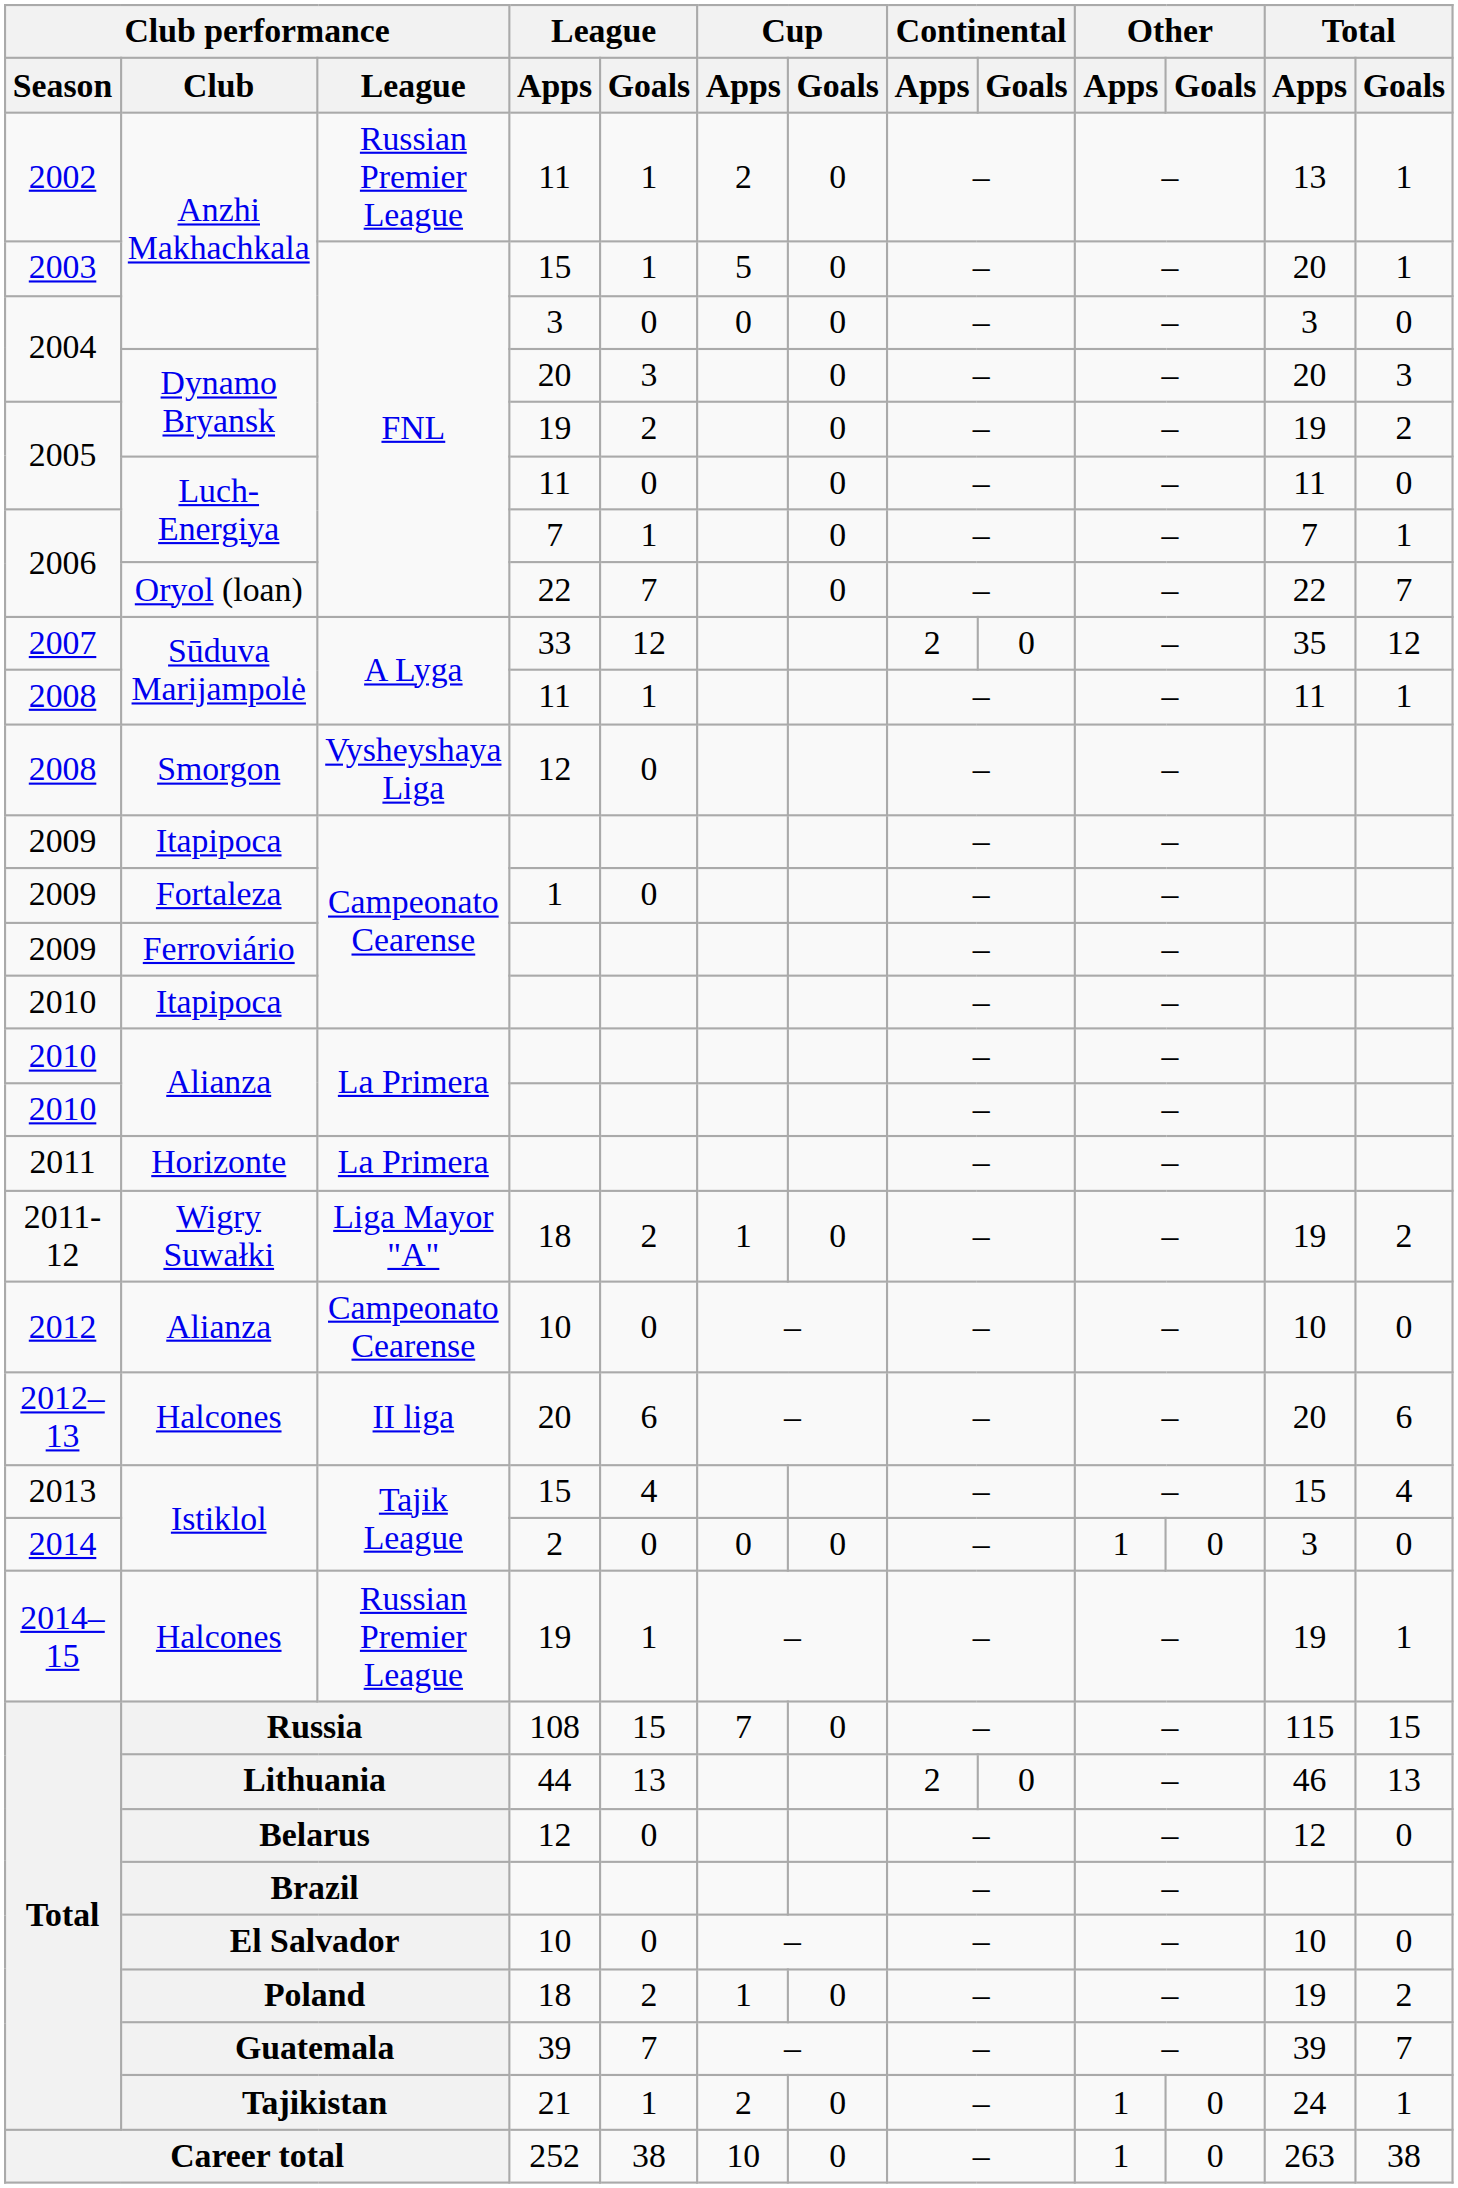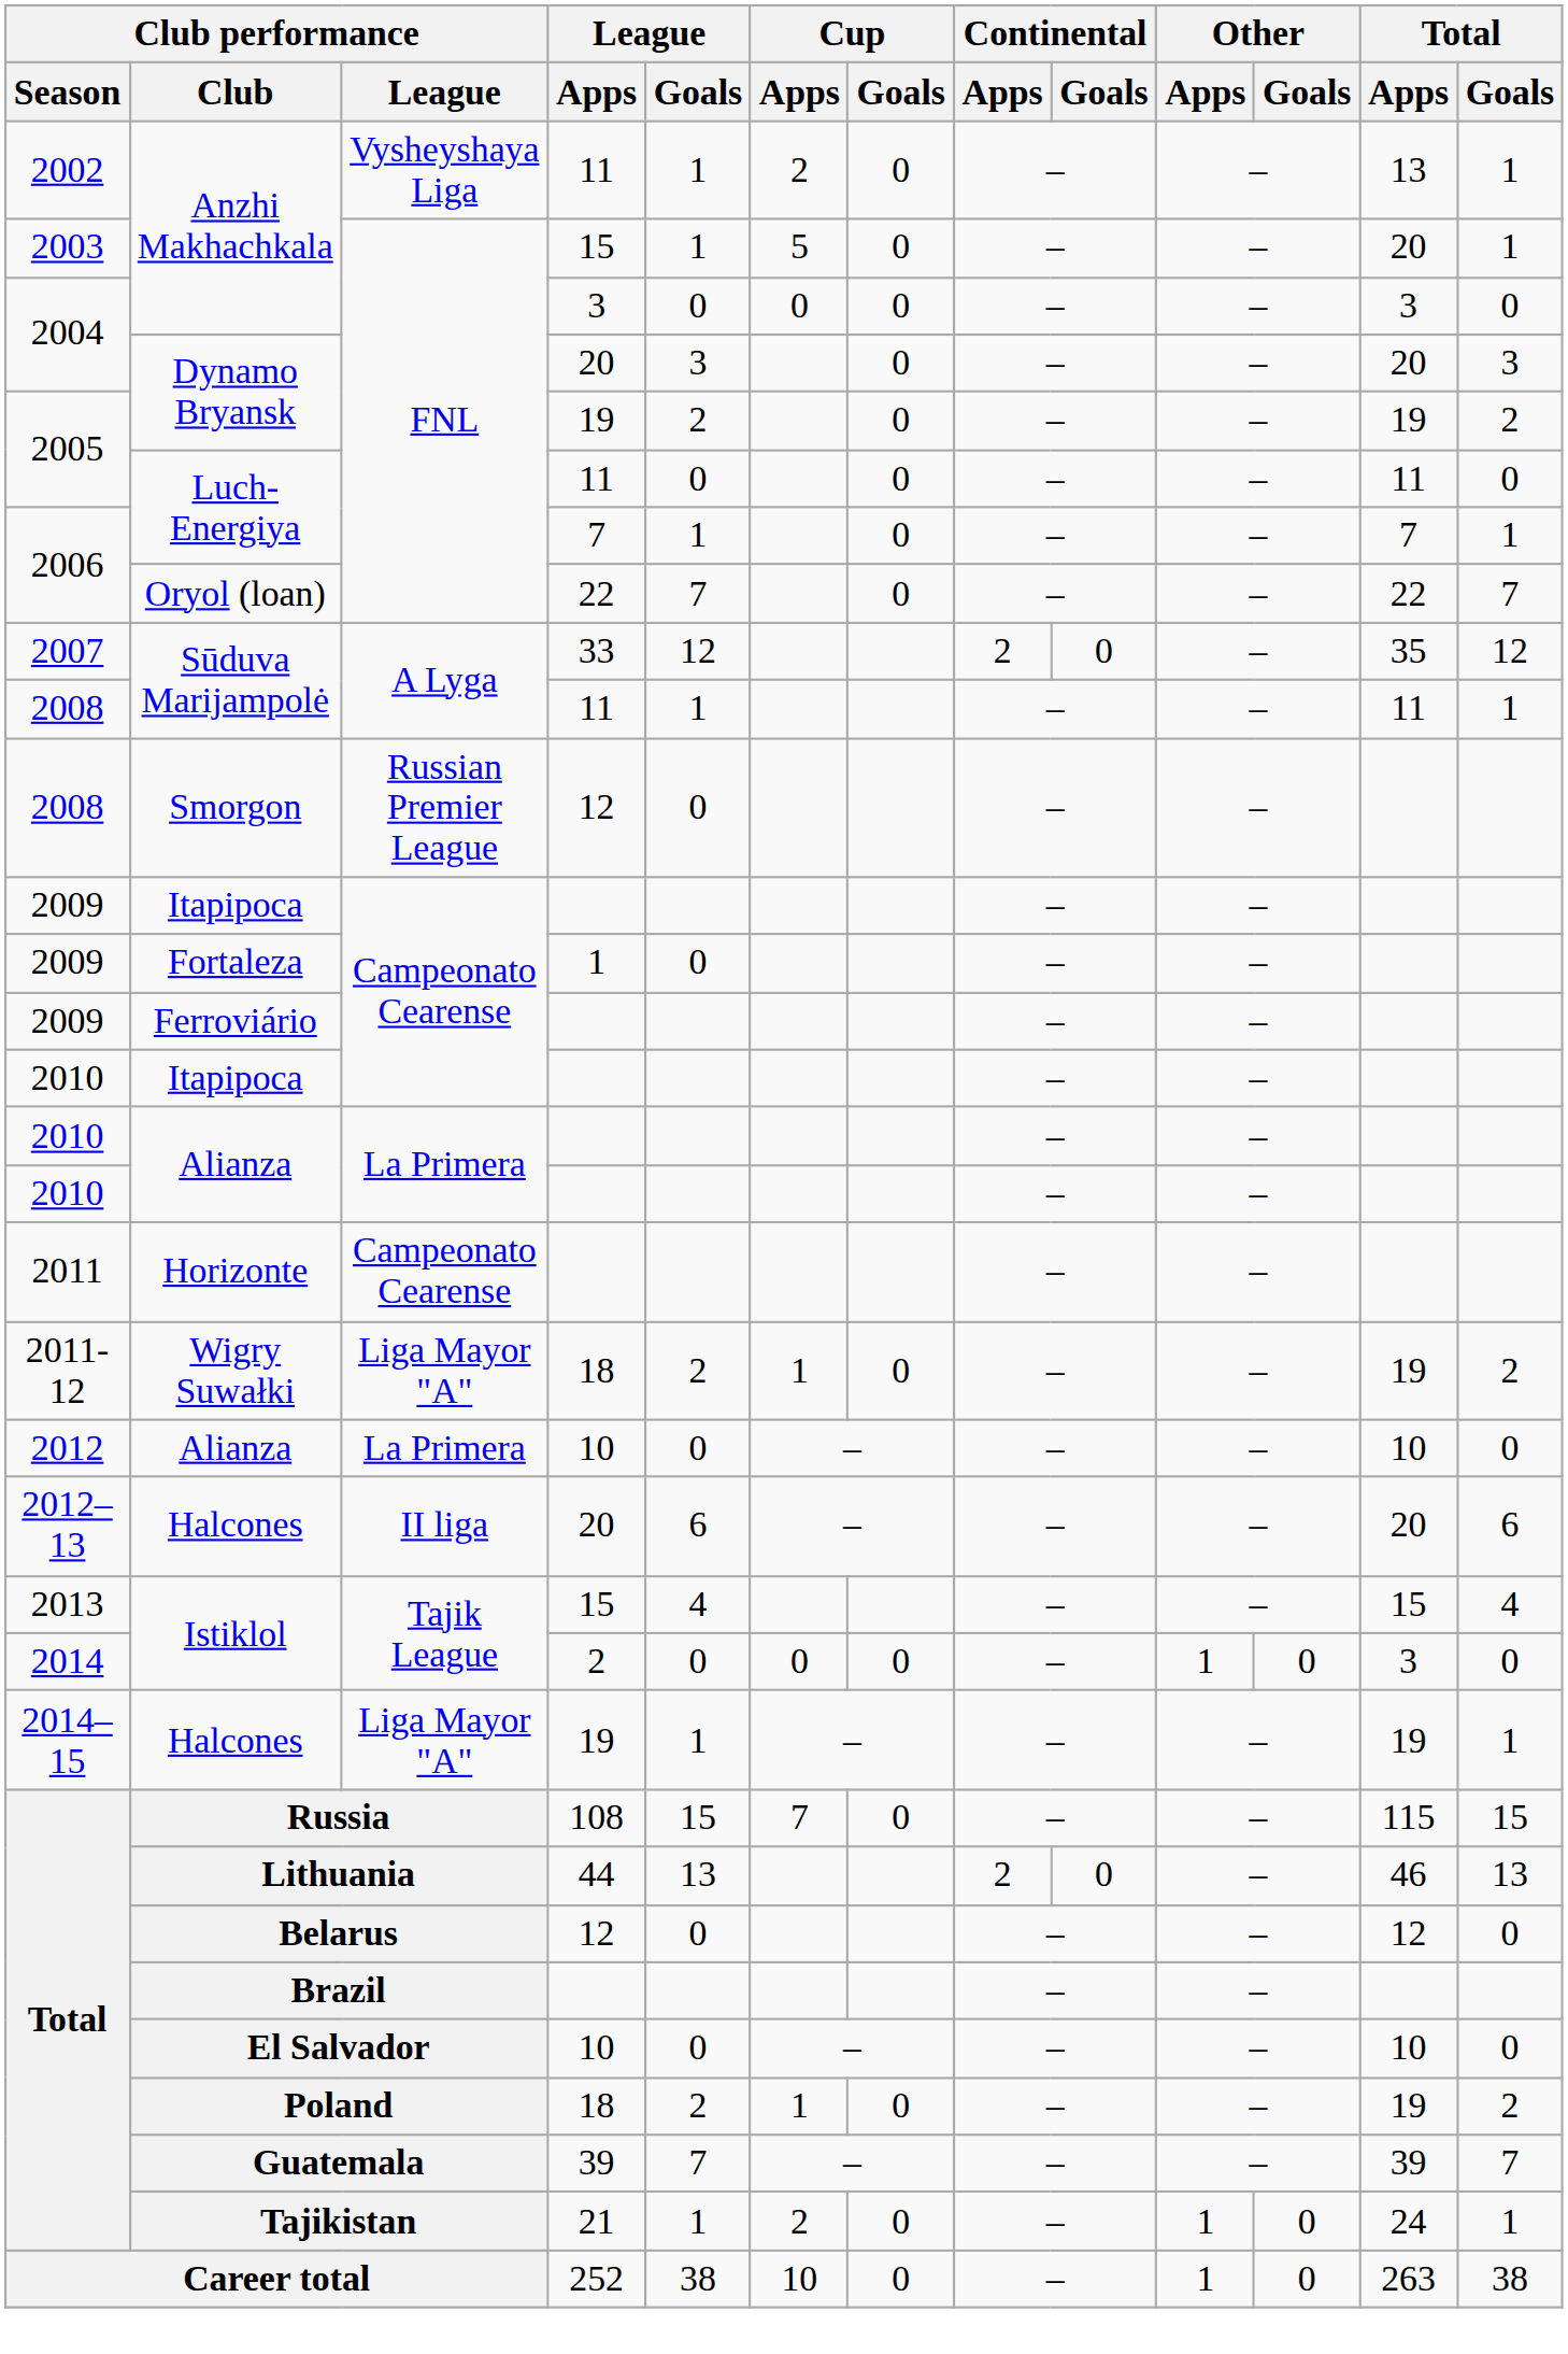 <table class="wikitable" style="text-align:center;">
 <tr>
 <th colspan=3>Club performance</th>
 <th colspan=2>League</th>
 <th colspan=2>Cup</th>
 <th colspan=2>Continental</th>
 <th colspan=2>Other</th>
 <th colspan=2>Total</th>
 </tr>
 <tr>
 <th>Season</th>
 <th>Club</th>
 <th>League</th>
 <th>Apps</th>
 <th>Goals</th>
 <th>Apps</th>
 <th>Goals</th>
 <th>Apps</th>
 <th>Goals</th>
 <th>Apps</th>
 <th>Goals</th>
 <th>Apps</th>
 <th>Goals</th>
 </tr>
 <tr>
 <td><a href='#'>2002</a></td>
 <td rowspan="3"><a href='#'>Anzhi Makhachkala</a></td>
-<td><a href='#'>Russian Premier League</a></td>
+<td><a href='#'>Vysheyshaya Liga</a></td>
 <td>11</td>
 <td>1</td>
 <td>2</td>
 <td>0</td>
 <td colspan="2">–</td>
 <td colspan="2">–</td>
 <td>13</td>
 <td>1</td>
 </tr>
 <tr>
 <td><a href='#'>2003</a></td>
 <td rowspan="7"><a href='#'>FNL</a></td>
 <td>15</td>
 <td>1</td>
 <td>5</td>
 <td>0</td>
 <td colspan="2">–</td>
 <td colspan="2">–</td>
 <td>20</td>
 <td>1</td>
 </tr>
 <tr>
 <td rowspan="2">2004</td>
 <td>3</td>
 <td>0</td>
 <td>0</td>
 <td>0</td>
 <td colspan="2">–</td>
 <td colspan="2">–</td>
 <td>3</td>
 <td>0</td>
 </tr>
 <tr>
 <td rowspan="2"><a href='#'>Dynamo Bryansk</a></td>
 <td>20</td>
 <td>3</td>
 <td></td>
 <td>0</td>
 <td colspan="2">–</td>
 <td colspan="2">–</td>
 <td>20</td>
 <td>3</td>
 </tr>
 <tr>
 <td rowspan="2">2005</td>
 <td>19</td>
 <td>2</td>
 <td></td>
 <td>0</td>
 <td colspan="2">–</td>
 <td colspan="2">–</td>
 <td>19</td>
 <td>2</td>
 </tr>
 <tr>
 <td rowspan="2"><a href='#'>Luch-Energiya</a></td>
 <td>11</td>
 <td>0</td>
 <td></td>
 <td>0</td>
 <td colspan="2">–</td>
 <td colspan="2">–</td>
 <td>11</td>
 <td>0</td>
 </tr>
 <tr>
 <td rowspan="2">2006</td>
 <td>7</td>
 <td>1</td>
 <td></td>
 <td>0</td>
 <td colspan="2">–</td>
 <td colspan="2">–</td>
 <td>7</td>
 <td>1</td>
 </tr>
 <tr>
 <td><a href='#'>Oryol</a> (loan)</td>
 <td>22</td>
 <td>7</td>
 <td></td>
 <td>0</td>
 <td colspan="2">–</td>
 <td colspan="2">–</td>
 <td>22</td>
 <td>7</td>
 </tr>
 <tr>
 <td><a href='#'>2007</a></td>
 <td rowspan="2"><a href='#'>Sūduva Marijampolė</a></td>
 <td rowspan="2"><a href='#'>A Lyga</a></td>
 <td>33</td>
 <td>12</td>
 <td></td>
 <td></td>
 <td>2</td>
 <td>0</td>
 <td colspan="2">–</td>
 <td>35</td>
 <td>12</td>
 </tr>
 <tr>
 <td><a href='#'>2008</a></td>
 <td>11</td>
 <td>1</td>
 <td></td>
 <td></td>
 <td colspan="2">–</td>
 <td colspan="2">–</td>
 <td>11</td>
 <td>1</td>
 </tr>
 <tr>
 <td><a href='#'>2008</a></td>
 <td><a href='#'>Smorgon</a></td>
-<td><a href='#'>Vysheyshaya Liga</a></td>
+<td><a href='#'>Russian Premier League</a></td>
 <td>12</td>
 <td>0</td>
 <td></td>
 <td></td>
 <td colspan="2">–</td>
 <td colspan="2">–</td>
 <td></td>
 <td></td>
 </tr>
 <tr>
 <td>2009</td>
 <td><a href='#'>Itapipoca</a></td>
 <td rowspan="4"><a href='#'>Campeonato Cearense</a></td>
 <td></td>
 <td></td>
 <td></td>
 <td></td>
 <td colspan="2">–</td>
 <td colspan="2">–</td>
 <td></td>
 <td></td>
 </tr>
 <tr>
 <td>2009</td>
 <td><a href='#'>Fortaleza</a></td>
 <td>1</td>
 <td>0</td>
 <td></td>
 <td></td>
 <td colspan="2">–</td>
 <td colspan="2">–</td>
 <td></td>
 <td></td>
 </tr>
 <tr>
 <td>2009</td>
 <td><a href='#'>Ferroviário</a></td>
 <td></td>
 <td></td>
 <td></td>
 <td></td>
 <td colspan="2">–</td>
 <td colspan="2">–</td>
 <td></td>
 <td></td>
 </tr>
 <tr>
 <td>2010</td>
 <td><a href='#'>Itapipoca</a></td>
 <td></td>
 <td></td>
 <td></td>
 <td></td>
 <td colspan="2">–</td>
 <td colspan="2">–</td>
 <td></td>
 <td></td>
 </tr>
 <tr>
 <td><a href='#'>2010</a></td>
 <td rowspan="2"><a href='#'>Alianza</a></td>
 <td rowspan="2"><a href='#'>La Primera</a></td>
 <td></td>
 <td></td>
 <td></td>
 <td></td>
 <td colspan="2">–</td>
 <td colspan="2">–</td>
 <td></td>
 <td></td>
 </tr>
 <tr>
 <td><a href='#'>2010</a></td>
 <td></td>
 <td></td>
 <td></td>
 <td></td>
 <td colspan="2">–</td>
 <td colspan="2">–</td>
 <td></td>
 <td></td>
 </tr>
 <tr>
 <td>2011</td>
 <td><a href='#'>Horizonte</a></td>
-<td><a href='#'>La Primera</a></td>
+<td><a href='#'>Campeonato Cearense</a></td>
 <td></td>
 <td></td>
 <td></td>
 <td></td>
 <td colspan="2">–</td>
 <td colspan="2">–</td>
 <td></td>
 <td></td>
 </tr>
 <tr>
 <td>2011-12</td>
 <td><a href='#'>Wigry Suwałki</a></td>
 <td><a href='#'>Liga Mayor "A"</a></td>
 <td>18</td>
 <td>2</td>
 <td>1</td>
 <td>0</td>
 <td colspan="2">–</td>
 <td colspan="2">–</td>
 <td>19</td>
 <td>2</td>
 </tr>
 <tr>
 <td><a href='#'>2012</a></td>
 <td><a href='#'>Alianza</a></td>
-<td><a href='#'>Campeonato Cearense</a></td>
+<td><a href='#'>La Primera</a></td>
 <td>10</td>
 <td>0</td>
 <td colspan="2">–</td>
 <td colspan="2">–</td>
 <td colspan="2">–</td>
 <td>10</td>
 <td>0</td>
 </tr>
 <tr>
 <td><a href='#'>2012–13</a></td>
 <td><a href='#'>Halcones</a></td>
 <td><a href='#'>II liga</a></td>
 <td>20</td>
 <td>6</td>
 <td colspan="2">–</td>
 <td colspan="2">–</td>
 <td colspan="2">–</td>
 <td>20</td>
 <td>6</td>
 </tr>
 <tr>
 <td>2013</td>
 <td rowspan="2"><a href='#'>Istiklol</a></td>
 <td rowspan="2"><a href='#'>Tajik League</a></td>
 <td>15</td>
 <td>4</td>
 <td></td>
 <td></td>
 <td colspan="2">–</td>
 <td colspan="2">–</td>
 <td>15</td>
 <td>4</td>
 </tr>
 <tr>
 <td><a href='#'>2014</a></td>
 <td>2</td>
 <td>0</td>
 <td>0</td>
 <td>0</td>
 <td colspan="2">–</td>
 <td>1</td>
 <td>0</td>
 <td>3</td>
 <td>0</td>
 </tr>
 <tr>
 <td><a href='#'>2014–15</a></td>
 <td><a href='#'>Halcones</a></td>
-<td><a href='#'>Russian Premier League</a></td>
+<td><a href='#'>Liga Mayor "A"</a></td>
 <td>19</td>
 <td>1</td>
 <td colspan="2">–</td>
 <td colspan="2">–</td>
 <td colspan="2">–</td>
 <td>19</td>
 <td>1</td>
 </tr>
 <tr>
 <th rowspan=8>Total</th>
 <th colspan=2>Russia</th>
 <td>108</td>
 <td>15</td>
 <td>7</td>
 <td>0</td>
 <td colspan="2">–</td>
 <td colspan="2">–</td>
 <td>115</td>
 <td>15</td>
 </tr>
 <tr>
 <th colspan=2>Lithuania</th>
 <td>44</td>
 <td>13</td>
 <td></td>
 <td></td>
 <td>2</td>
 <td>0</td>
 <td colspan="2">–</td>
 <td>46</td>
 <td>13</td>
 </tr>
 <tr>
 <th colspan=2>Belarus</th>
 <td>12</td>
 <td>0</td>
 <td></td>
 <td></td>
 <td colspan="2">–</td>
 <td colspan="2">–</td>
 <td>12</td>
 <td>0</td>
 </tr>
 <tr>
 <th colspan=2>Brazil</th>
 <td></td>
 <td></td>
 <td></td>
 <td></td>
 <td colspan="2">–</td>
 <td colspan="2">–</td>
 <td></td>
 <td></td>
 </tr>
 <tr>
 <th colspan=2>El Salvador</th>
 <td>10</td>
 <td>0</td>
 <td colspan="2">–</td>
 <td colspan="2">–</td>
 <td colspan="2">–</td>
 <td>10</td>
 <td>0</td>
 </tr>
 <tr>
 <th colspan=2>Poland</th>
 <td>18</td>
 <td>2</td>
 <td>1</td>
 <td>0</td>
 <td colspan="2">–</td>
 <td colspan="2">–</td>
 <td>19</td>
 <td>2</td>
 </tr>
 <tr>
 <th colspan=2>Guatemala</th>
 <td>39</td>
 <td>7</td>
 <td colspan="2">–</td>
 <td colspan="2">–</td>
 <td colspan="2">–</td>
 <td>39</td>
 <td>7</td>
 </tr>
 <tr>
 <th colspan=2>Tajikistan</th>
 <td>21</td>
 <td>1</td>
 <td>2</td>
 <td>0</td>
 <td colspan="2">–</td>
 <td>1</td>
 <td>0</td>
 <td>24</td>
 <td>1</td>
 </tr>
 <tr>
 <th colspan=3>Career total</th>
 <td>252</td>
 <td>38</td>
 <td>10</td>
 <td>0</td>
 <td colspan="2">–</td>
 <td>1</td>
 <td>0</td>
 <td>263</td>
 <td>38</td>
 </tr>
 </table>
